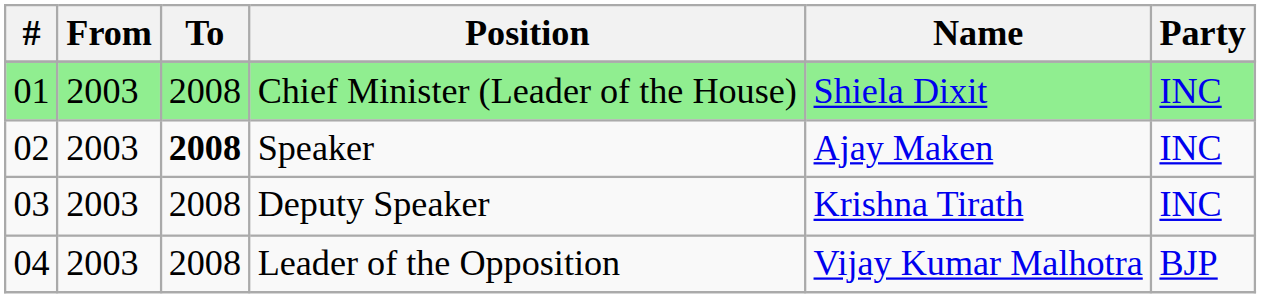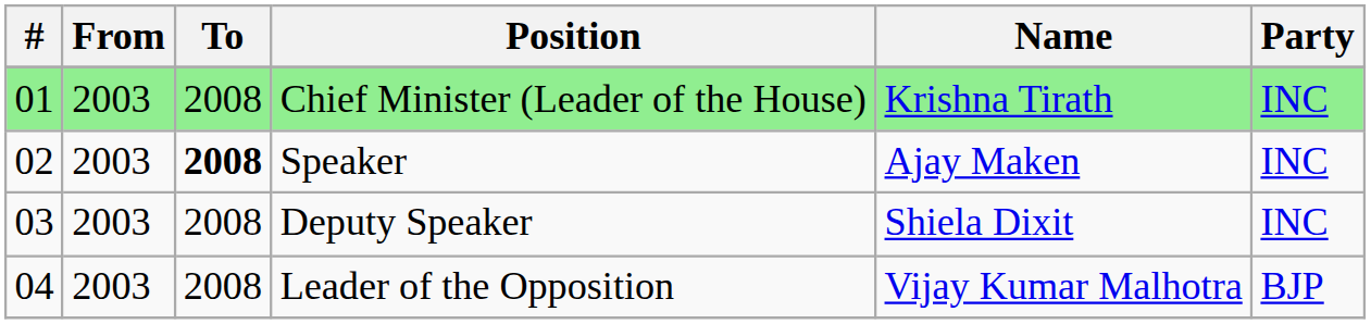 <table class="wikitable sortable">
 <tr>
 <th>#</th>
 <th>From</th>
 <th>To</th>
 <th>Position</th>
 <th>Name</th>
 <th>Party</th>
 </tr>
 <tr |->
 </tr>
 <tr style="background: #90EE90;">
 <td>01</td>
 <td>2003</td>
 <td>2008</td>
 <td>Chief Minister (Leader of the House)</td>
-<td><a href='#'>Shiela Dixit</a></td>
+<td><a href='#'>Krishna Tirath</a></td>
 <td><a href='#'>INC</a></td>
 </tr>
 <tr>
 <td>02</td>
 <td>2003</td>
 <td><strong>2008</strong></td>
 <td>Speaker</td>
 <td><a href='#'>Ajay Maken</a></td>
 <td><a href='#'>INC</a></td>
 </tr>
 <tr>
 <td>03</td>
 <td>2003</td>
 <td>2008</td>
 <td>Deputy Speaker</td>
-<td><a href='#'>Krishna Tirath</a></td>
+<td><a href='#'>Shiela Dixit</a></td>
 <td><a href='#'>INC</a></td>
 </tr>
 <tr>
 <td>04</td>
 <td>2003</td>
 <td>2008</td>
 <td>Leader of the Opposition</td>
 <td><a href='#'>Vijay Kumar Malhotra</a></td>
 <td><a href='#'>BJP</a></td>
 </tr>
 <tr>
 </tr>
 </table>
